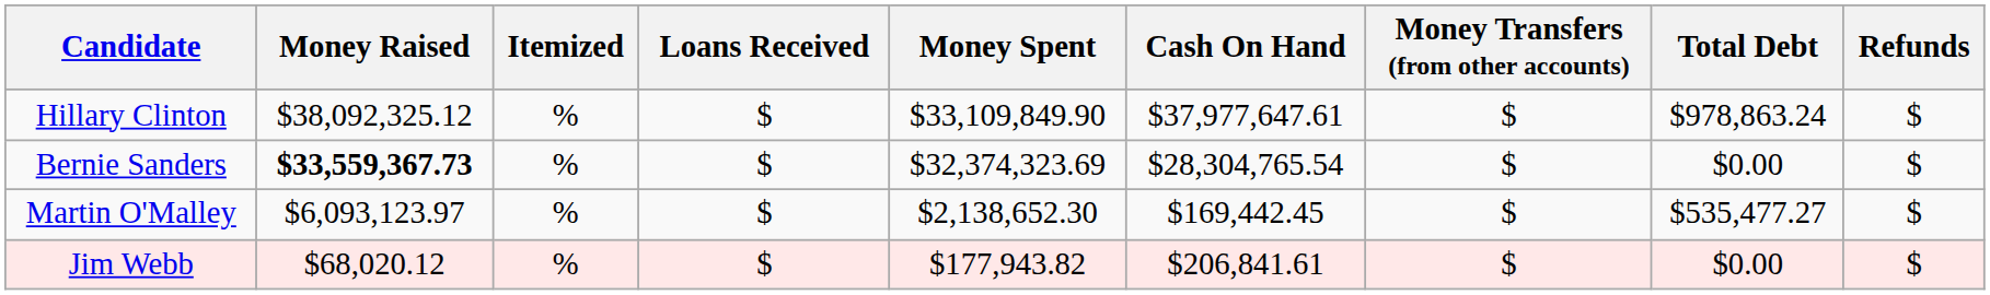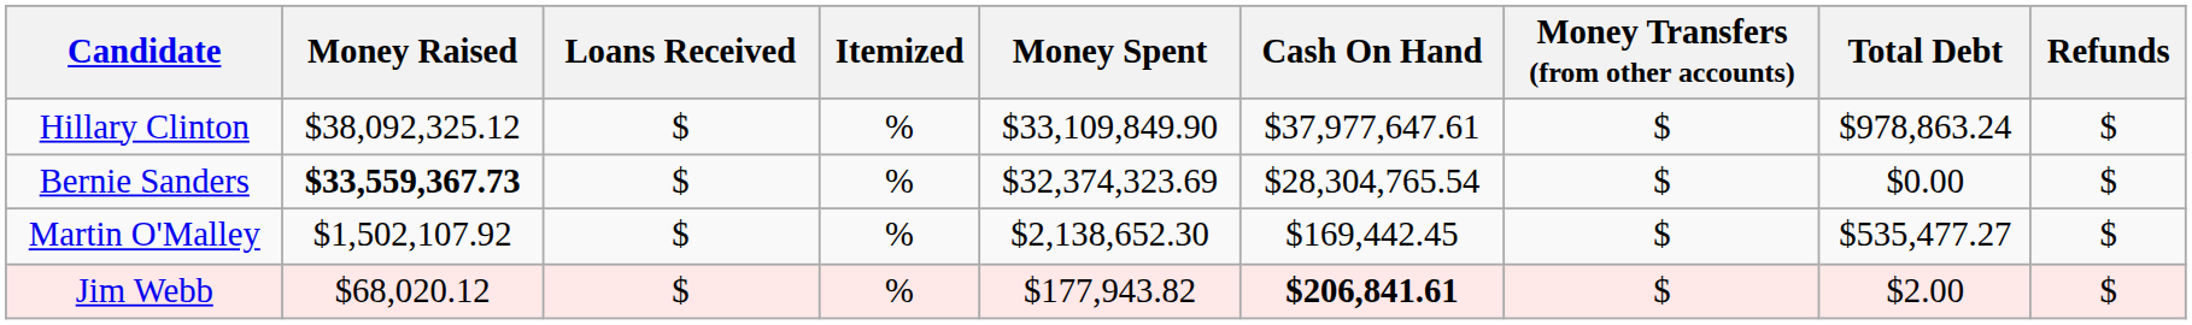 <table class="sortable wikitable"  style="text-align:center; width:80%;">
 <tr>
 <th><a href='#'>Candidate</a></th>
 <th>Money Raised</th>
+<th>Loans Received</th>
 <th>Itemized</th>
-<th>Loans Received</th>
 <th>Money Spent</th>
 <th>Cash On Hand</th>
 <th>Money Transfers<br><small>(from other accounts)</small></th>
 <th>Total Debt</th>
 <th>Refunds</th>
 </tr>
 <tr>
 <td><a href='#'>Hillary Clinton</a></td>
 <td>$38,092,325.12 </td>
+<td>$ </td>
 <td>% </td>
-<td>$ </td>
 <td>$33,109,849.90 </td>
 <td>$37,977,647.61 </td>
 <td>$ </td>
 <td>$978,863.24 </td>
 <td>$ </td>
 </tr>
 <tr>
 <td><a href='#'>Bernie Sanders</a></td>
 <td><strong>$33,559,367.73 </strong></td>
+<td>$ </td>
 <td>% </td>
-<td>$ </td>
 <td>$32,374,323.69 </td>
 <td>$28,304,765.54 </td>
 <td>$ </td>
 <td>$0.00 </td>
 <td>$ </td>
 </tr>
 <tr>
 <td><a href='#'>Martin O'Malley</a></td>
-<td>$6,093,123.97 </td>
+<td>$1,502,107.92 </td>
+<td>$ </td>
 <td>% </td>
-<td>$ </td>
 <td>$2,138,652.30 </td>
 <td>$169,442.45 </td>
 <td>$ </td>
 <td>$535,477.27 </td>
 <td>$ </td>
 </tr>
 <tr style="background:#ffe8e8;">
 <td><a href='#'>Jim Webb</a></td>
 <td>$68,020.12 </td>
+<td>$ </td>
 <td>% </td>
+<td>$177,943.82 </td>
+<td><strong>$206,841.61 </strong></td>
 <td>$ </td>
-<td>$177,943.82 </td>
-<td>$206,841.61 </td>
-<td>$ </td>
-<td>$0.00 </td>
+<td>$2.00 </td>
 <td>$ </td>
 </tr>
 </table>
